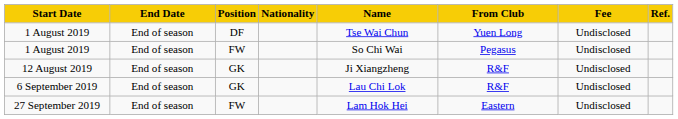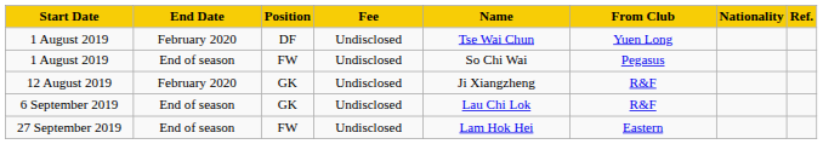 <table class="wikitable"  style="text-align:center; font-size:90%;">
 <tr>
 <th style="background:#f7cd06; color:#000000; width:130px;">Start Date</th>
 <th style="background:#f7cd06; color:#000000; width:130px;">End Date</th>
 <th style="background:#f7cd06; color:#000000; width:50px;">Position</th>
-<th style="background:#f7cd06; color:#000000; width:50px;">Nationality</th>
+<th style="background:#f7cd06; color:#000000; width:110px;">Fee</th>
 <th style="background:#f7cd06; color:#000000; width:150px;">Name</th>
 <th style="background:#f7cd06; color:#000000; width:150px;">From Club</th>
-<th style="background:#f7cd06; color:#000000; width:110px;">Fee</th>
+<th style="background:#f7cd06; color:#000000; width:50px;">Nationality</th>
 <th style="background:#f7cd06; color:#000000; width:25px;">Ref.</th>
 </tr>
 <tr>
 <td>1 August 2019</td>
-<td>End of season</td>
+<td>February 2020</td>
 <td>DF</td>
-<td></td>
+<td>Undisclosed</td>
 <td><a href='#'>Tse Wai Chun</a></td>
 <td><a href='#'>Yuen Long</a></td>
-<td>Undisclosed</td>
+<td></td>
 <td></td>
 </tr>
 <tr>
 <td>1 August 2019</td>
 <td>End of season</td>
 <td>FW</td>
-<td></td>
+<td>Undisclosed</td>
 <td>So Chi Wai</td>
 <td><a href='#'>Pegasus</a></td>
-<td>Undisclosed</td>
+<td></td>
 <td></td>
 </tr>
 <tr>
 <td>12 August 2019</td>
-<td>End of season</td>
+<td>February 2020</td>
 <td>GK</td>
-<td></td>
+<td>Undisclosed</td>
 <td>Ji Xiangzheng</td>
 <td><a href='#'>R&F</a></td>
-<td>Undisclosed</td>
+<td></td>
 <td></td>
 </tr>
 <tr>
 <td>6 September 2019</td>
 <td>End of season</td>
 <td>GK</td>
-<td></td>
+<td>Undisclosed</td>
 <td><a href='#'>Lau Chi Lok</a></td>
 <td><a href='#'>R&F</a></td>
-<td>Undisclosed</td>
+<td></td>
 <td></td>
 </tr>
 <tr>
 <td>27 September 2019</td>
 <td>End of season</td>
 <td>FW</td>
-<td></td>
+<td>Undisclosed</td>
 <td><a href='#'>Lam Hok Hei</a></td>
 <td><a href='#'>Eastern</a></td>
-<td>Undisclosed</td>
+<td></td>
 <td></td>
 </tr>
 </table>
